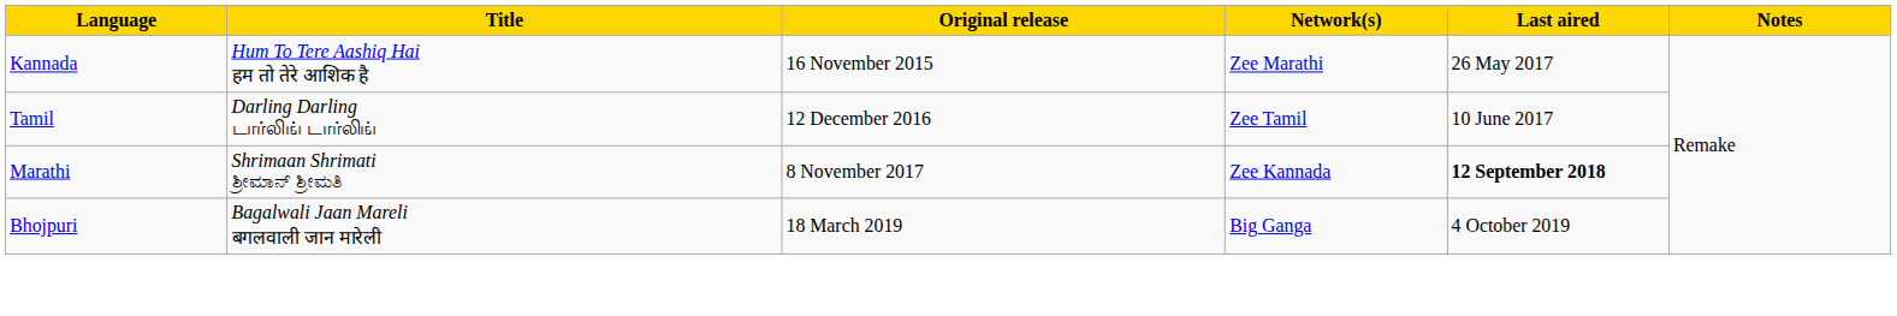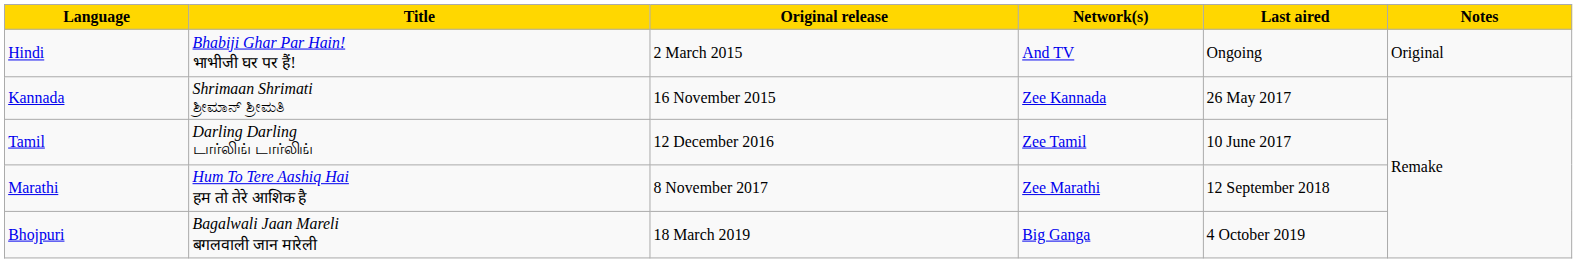 <table class="wikitable" style="width: 100%;">
 <tr>
 <th style="background:Gold; width:10%;">Language</th>
 <th style="background:Gold; width:25%;">Title</th>
 <th style="background:Gold; width:20%;">Original release</th>
 <th style="background:Gold; width:10%;">Network(s)</th>
 <th style="background:Gold; width:10%;">Last aired</th>
 <th style="background:Gold; width:10%;">Notes</th>
 </tr>
 <tr>
+<td><a href='#'>Hindi</a></td>
+<td><em><a href='#'>Bhabiji Ghar Par Hain!</a></em> <br> भाभीजी घर पर हैं!</td>
+<td>2 March 2015</td>
+<td><a href='#'>And TV</a></td>
+<td>Ongoing</td>
+<td>Original</td>
+</tr>
+<tr>
 <td><a href='#'>Kannada</a></td>
-<td><em><a href='#'>Hum To Tere Aashiq Hai</a></em> <br> हम तो तेरे आशिक है</td>
+<td><em>Shrimaan Shrimati</em> <br> ಶ್ರೀಮಾನ್ ಶ್ರೀಮತಿ</td>
 <td>16 November 2015</td>
-<td><a href='#'>Zee Marathi</a></td>
+<td><a href='#'>Zee Kannada</a></td>
 <td>26 May 2017</td>
 <td rowspan="4">Remake</td>
 </tr>
 <tr>
 <td><a href='#'>Tamil</a></td>
 <td><em>Darling Darling</em> <br> டார்லிங் டார்லிங்</td>
 <td>12 December 2016</td>
 <td><a href='#'>Zee Tamil</a></td>
 <td>10 June 2017</td>
 </tr>
 <tr>
 <td><a href='#'>Marathi</a></td>
-<td><em>Shrimaan Shrimati</em> <br> ಶ್ರೀಮಾನ್ ಶ್ರೀಮತಿ</td>
+<td><em><a href='#'>Hum To Tere Aashiq Hai</a></em> <br> हम तो तेरे आशिक है</td>
 <td>8 November 2017</td>
-<td><a href='#'>Zee Kannada</a></td>
-<td><strong>12 September 2018</strong></td>
+<td><a href='#'>Zee Marathi</a></td>
+<td>12 September 2018</td>
 </tr>
 <tr>
 <td><a href='#'>Bhojpuri</a></td>
 <td><em>Bagalwali Jaan Mareli</em> <br> बगलवाली जान मारेली</td>
 <td>18 March 2019</td>
 <td><a href='#'>Big Ganga</a></td>
 <td>4 October 2019</td>
 </tr>
 </table>
